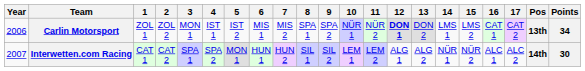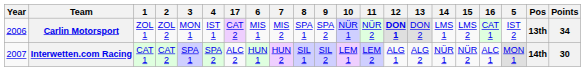 <table class="wikitable" style="text-align:center; font-size:85%">
 <tr>
 <th>Year</th>
 <th>Team</th>
 <th>1</th>
 <th>2</th>
 <th>3</th>
 <th>4</th>
-<th>5</th>
+<th>17</th>
 <th>6</th>
 <th>7</th>
 <th>8</th>
 <th>9</th>
 <th>10</th>
 <th>11</th>
 <th>12</th>
 <th>13</th>
 <th>14</th>
 <th>15</th>
 <th>16</th>
-<th>17</th>
+<th>5</th>
 <th>Pos</th>
 <th>Points</th>
 </tr>
 <tr>
 <td><a href='#'>2006</a></td>
 <th nowrap><a href='#'>Carlin Motorsport</a></th>
 <td><a href='#'>ZOL<br>1</a></td>
 <td><a href='#'>ZOL<br>2</a></td>
 <td><a href='#'>MON<br>1</a></td>
 <td><a href='#'>IST<br>1</a></td>
-<td><a href='#'>IST<br>2</a></td>
+<td style="background:#EFCFFF;"><a href='#'>CAT<br>2</a><br></td>
 <td><a href='#'>MIS<br>1</a></td>
 <td><a href='#'>MIS<br>2</a></td>
 <td><a href='#'>SPA<br>1</a></td>
 <td><a href='#'>SPA<br>2</a></td>
 <td style="background:#CFCFFF;"><a href='#'>NÜR<br>1</a><br></td>
 <td style="background:#DFFFDF;"><a href='#'>NÜR<br>2</a><br></td>
 <td style="background:#DFDFDF;"><strong><a href='#'>DON<br>1</a></strong><br></td>
 <td style="background:#DFDFDF;"><a href='#'>DON<br>2</a><br></td>
 <td><a href='#'>LMS<br>1</a></td>
 <td><a href='#'>LMS<br>2</a></td>
 <td style="background:#DFFFDF;"><a href='#'>CAT<br>1</a><br></td>
-<td style="background:#EFCFFF;"><a href='#'>CAT<br>2</a><br></td>
+<td><a href='#'>IST<br>2</a></td>
 <th>13th</th>
 <th>34</th>
 </tr>
 <tr>
 <td><a href='#'>2007</a></td>
 <th nowrap><a href='#'>Interwetten.com Racing</a></th>
 <td style="background:#DFFFDF;"><a href='#'>CAT<br>1</a><br></td>
 <td style="background:#DFFFDF;"><a href='#'>CAT<br>2</a><br></td>
 <td style="background:#CFCFFF;"><a href='#'>SPA<br>1</a><br></td>
 <td style="background:#DFFFDF;"><a href='#'>SPA<br>2</a><br></td>
-<td style="background:#DFDFDF;"><a href='#'>MON<br>1</a><br></td>
+<td><a href='#'>ALC<br>2</a></td>
 <td style="background:#DFFFDF;"><a href='#'>HUN<br>1</a><br></td>
 <td style="background:#EFCFFF;"><a href='#'>HUN<br>2</a><br></td>
 <td style="background:#CFCFFF;"><a href='#'>SIL<br>1</a><br></td>
 <td style="background:#CFCFFF;"><a href='#'>SIL<br>2</a><br></td>
 <td style="background:#EFCFFF;"><a href='#'>LEM<br>1</a><br></td>
 <td style="background:#CFCFFF;"><a href='#'>LEM<br>2</a><br></td>
 <td><a href='#'>ALG<br>1</a></td>
 <td><a href='#'>ALG<br>2</a></td>
 <td><a href='#'>NÜR<br>1</a></td>
 <td><a href='#'>NÜR<br>2</a></td>
 <td><a href='#'>ALC<br>1</a></td>
-<td><a href='#'>ALC<br>2</a></td>
+<td style="background:#DFDFDF;"><a href='#'>MON<br>1</a><br></td>
 <th>14th</th>
 <th>30</th>
 </tr>
 </table>
